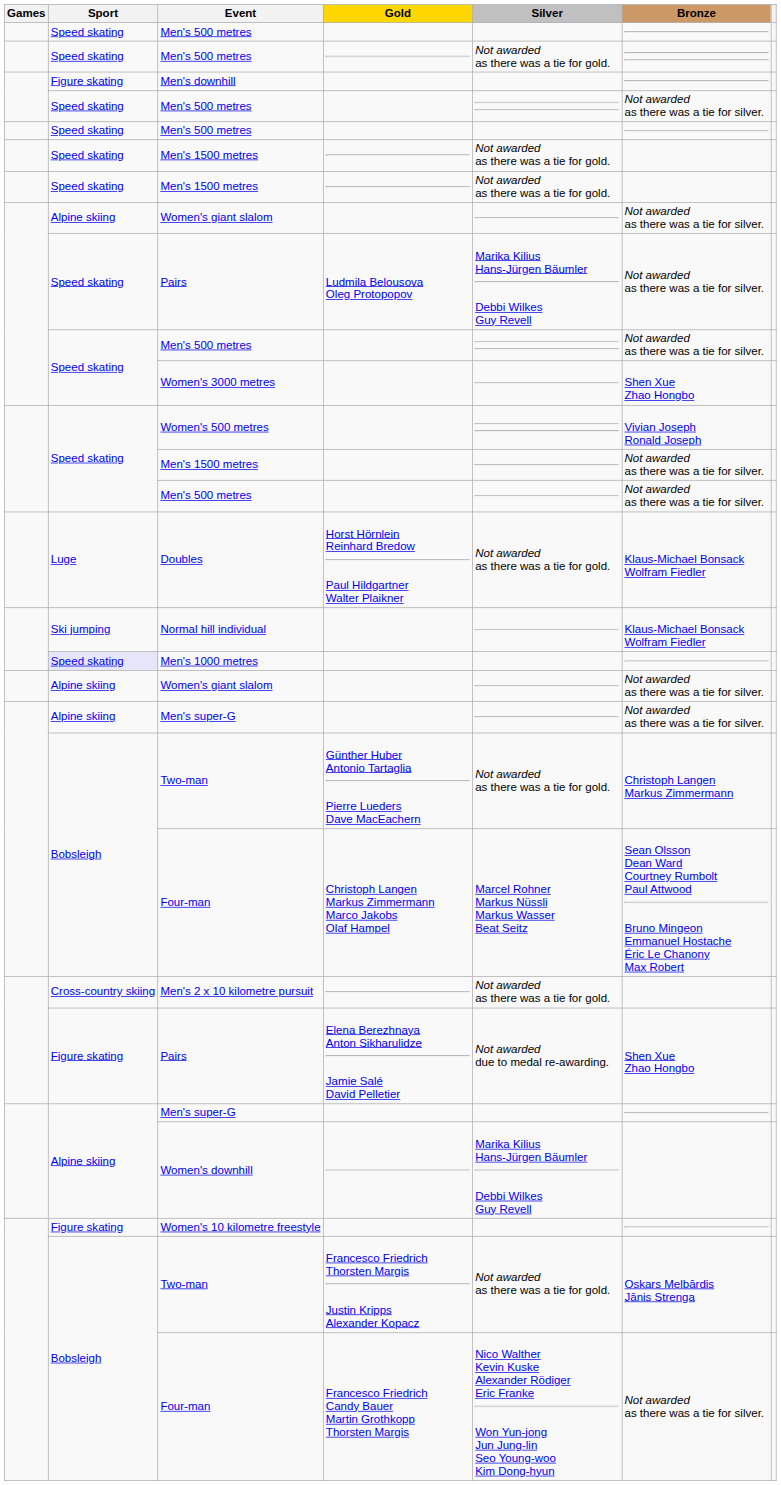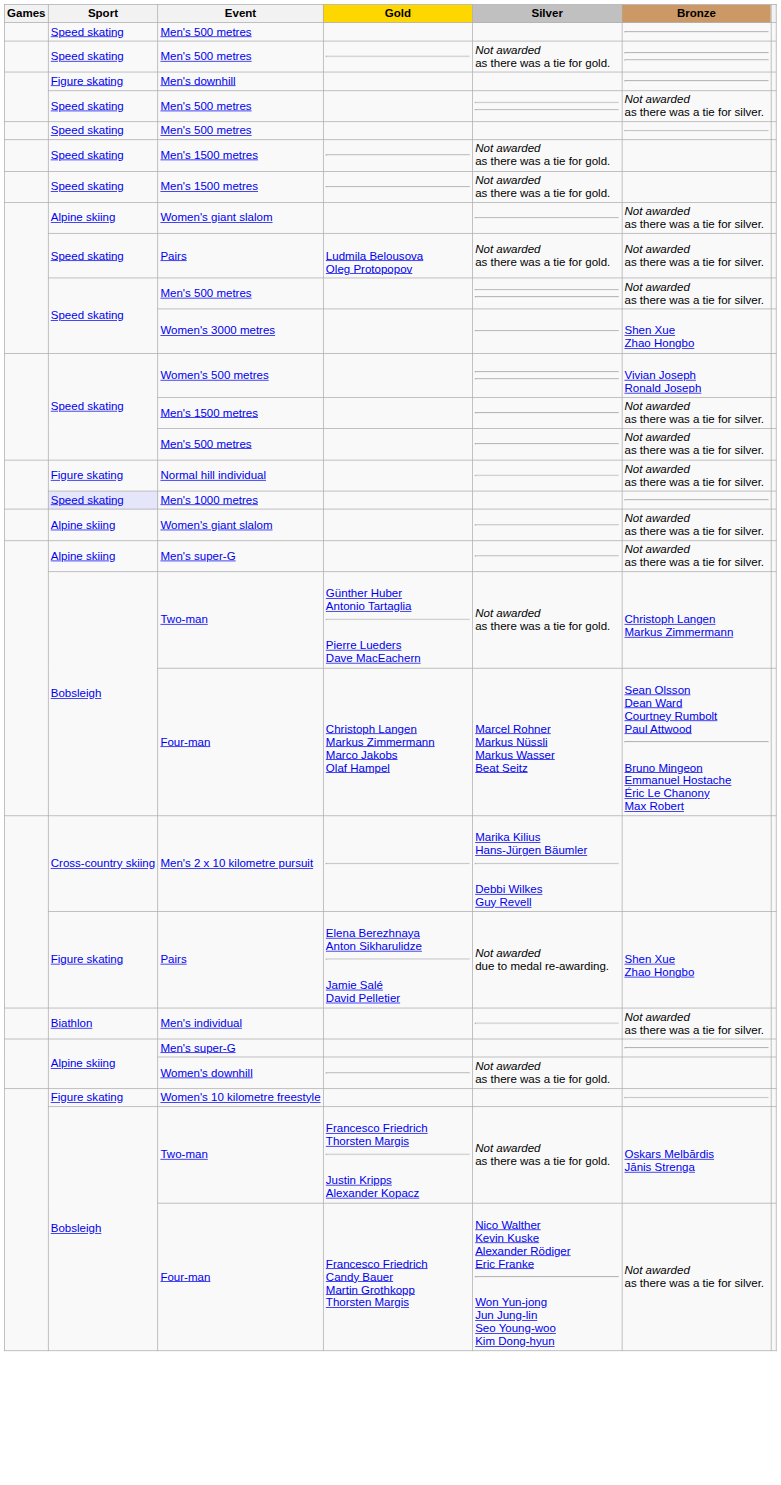 <table class="wikitable sortable">
 <tr>
 <th>Games</th>
 <th>Sport</th>
 <th>Event</th>
 <th style="background-color:gold; width: 200px;" class="unsortable">Gold</th>
 <th style="background-color:silver; width: 200px;" class="unsortable">Silver</th>
 <th style="background-color:#cc9966; width: 200px;" class="unsortable">Bronze</th>
 <th class="unsortable"></th>
 </tr>
 <tr id="Winter 1924">
 <td></td>
 <td> <a href='#'>Speed skating</a></td>
 <td><a href='#'>Men's 500 metres</a></td>
 <td></td>
 <td></td>
 <td><hr></td>
 <td></td>
 </tr>
 <tr id="Winter 1928">
 <td></td>
 <td> <a href='#'>Speed skating</a></td>
 <td><a href='#'>Men's 500 metres</a></td>
 <td><hr></td>
 <td><em>Not awarded</em><br><span>as there was a tie for gold.</span></td>
 <td><hr><hr></td>
 <td></td>
 </tr>
 <tr id="Winter 1948">
 <td rowspan=2></td>
 <td> <a href='#'>Figure skating</a></td>
 <td><a href='#'>Men's downhill</a></td>
 <td></td>
 <td></td>
 <td><hr></td>
 <td></td>
 </tr>
 <tr>
 <td> <a href='#'>Speed skating</a></td>
 <td><a href='#'>Men's 500 metres</a></td>
 <td></td>
 <td><hr><hr></td>
 <td><em>Not awarded</em><br><span>as there was a tie for silver.</span></td>
 <td></td>
 </tr>
 <tr id="Winter 1952">
 <td></td>
 <td> <a href='#'>Speed skating</a></td>
 <td><a href='#'>Men's 500 metres</a></td>
 <td></td>
 <td></td>
 <td><hr></td>
 <td></td>
 </tr>
 <tr id="Winter 1956">
 <td></td>
 <td> <a href='#'>Speed skating</a></td>
 <td><a href='#'>Men's 1500 metres</a></td>
 <td><hr></td>
 <td><em>Not awarded</em><br><span>as there was a tie for gold.</span></td>
 <td></td>
 <td></td>
 </tr>
 <tr id="Winter 1960">
 <td></td>
 <td> <a href='#'>Speed skating</a></td>
 <td><a href='#'>Men's 1500 metres</a></td>
 <td><hr></td>
 <td><em>Not awarded</em><br><span>as there was a tie for gold.</span></td>
 <td></td>
 <td></td>
 </tr>
 <tr id="Winter 1964">
 <td rowspan=4></td>
 <td> <a href='#'>Alpine skiing</a></td>
 <td><a href='#'>Women's giant slalom</a></td>
 <td></td>
 <td><hr></td>
 <td><em>Not awarded</em><br><span>as there was a tie for silver.</span></td>
 <td></td>
 </tr>
 <tr>
 <td> <a href='#'>Speed skating</a></td>
 <td><a href='#'>Pairs</a></td>
 <td><br><a href='#'>Ludmila Belousova</a><br><a href='#'>Oleg Protopopov</a></td>
-<td><br><a href='#'>Marika Kilius</a><br><a href='#'>Hans-Jürgen Bäumler</a><hr><br><a href='#'>Debbi Wilkes</a><br><a href='#'>Guy Revell</a></td>
+<td><em>Not awarded</em><br><span>as there was a tie for gold.</span></td>
 <td><em>Not awarded</em><br><span>as there was a tie for silver.</span></td>
 <td></td>
 </tr>
 <tr>
 <td rowspan=2> <a href='#'>Speed skating</a></td>
 <td><a href='#'>Men's 500 metres</a></td>
 <td></td>
 <td><hr><hr></td>
 <td><em>Not awarded</em><br><span>as there was a tie for silver.</span></td>
 <td></td>
 </tr>
 <tr>
 <td><a href='#'>Women's 3000 metres</a></td>
 <td></td>
 <td><hr></td>
 <td><br><a href='#'>Shen Xue</a><br><a href='#'>Zhao Hongbo</a></td>
 <td></td>
 </tr>
 <tr id="Winter 1968">
 <td rowspan=3></td>
 <td rowspan=3> <a href='#'>Speed skating</a></td>
 <td><a href='#'>Women's 500 metres</a></td>
 <td></td>
 <td><hr><hr></td>
 <td><br><a href='#'>Vivian Joseph</a><br><a href='#'>Ronald Joseph</a></td>
 <td></td>
 </tr>
 <tr>
 <td><a href='#'>Men's 1500 metres</a></td>
 <td></td>
 <td><hr></td>
 <td><em>Not awarded</em><br><span>as there was a tie for silver.</span></td>
 <td></td>
 </tr>
 <tr>
 <td><a href='#'>Men's 500 metres</a></td>
 <td></td>
 <td><hr></td>
 <td><em>Not awarded</em><br><span>as there was a tie for silver.</span></td>
 <td></td>
 </tr>
-<tr id="Winter 1972">
-<td></td>
-<td> <a href='#'>Luge</a></td>
-<td><a href='#'>Doubles</a></td>
-<td><br><a href='#'>Horst Hörnlein</a><br><a href='#'>Reinhard Bredow</a><hr><br><a href='#'>Paul Hildgartner</a><br><a href='#'>Walter Plaikner</a></td>
-<td><em>Not awarded</em><br><span>as there was a tie for gold.</span></td>
-<td><br><a href='#'>Klaus-Michael Bonsack</a><br><a href='#'>Wolfram Fiedler</a></td>
-<td></td>
-</tr>
 <tr id="Winter 1980">
 <td rowspan=2></td>
-<td> <a href='#'>Ski jumping</a></td>
+<td> <a href='#'>Figure skating</a></td>
 <td><a href='#'>Normal hill individual</a></td>
 <td></td>
 <td><hr></td>
-<td><br><a href='#'>Klaus-Michael Bonsack</a><br><a href='#'>Wolfram Fiedler</a></td>
+<td><em>Not awarded</em><br><span>as there was a tie for silver.</span></td>
 <td></td>
 </tr>
 <tr>
 <td style="background: lavender;"> <a href='#'>Speed skating</a></td>
 <td><a href='#'>Men's 1000 metres</a></td>
 <td></td>
 <td></td>
 <td><hr></td>
 <td></td>
 </tr>
 <tr id="Winter 1992">
 <td></td>
 <td> <a href='#'>Alpine skiing</a></td>
 <td><a href='#'>Women's giant slalom</a></td>
 <td></td>
 <td><hr></td>
 <td><em>Not awarded</em><br><span>as there was a tie for silver.</span></td>
 <td></td>
 </tr>
 <tr id="Winter 1998">
 <td rowspan=3></td>
 <td> <a href='#'>Alpine skiing</a></td>
 <td><a href='#'>Men's super-G</a></td>
 <td></td>
 <td><hr></td>
 <td><em>Not awarded</em><br><span>as there was a tie for silver.</span></td>
 <td></td>
 </tr>
 <tr>
 <td rowspan=2> <a href='#'>Bobsleigh</a></td>
 <td><a href='#'>Two-man</a></td>
 <td><br><a href='#'>Günther Huber</a><br><a href='#'>Antonio Tartaglia</a><hr><br><a href='#'>Pierre Lueders</a><br><a href='#'>Dave MacEachern</a></td>
 <td><em>Not awarded</em><br><span>as there was a tie for gold.</span></td>
 <td><br><a href='#'>Christoph Langen</a><br><a href='#'>Markus Zimmermann</a></td>
 <td></td>
 </tr>
 <tr>
 <td><a href='#'>Four-man</a></td>
 <td><br><a href='#'>Christoph Langen</a><br><a href='#'>Markus Zimmermann</a><br><a href='#'>Marco Jakobs</a><br><a href='#'>Olaf Hampel</a></td>
 <td><br><a href='#'>Marcel Rohner</a><br><a href='#'>Markus Nüssli</a><br><a href='#'>Markus Wasser</a><br><a href='#'>Beat Seitz</a></td>
 <td><br><a href='#'>Sean Olsson</a><br><a href='#'>Dean Ward</a><br><a href='#'>Courtney Rumbolt</a><br><a href='#'>Paul Attwood</a><hr><br><a href='#'>Bruno Mingeon</a><br><a href='#'>Emmanuel Hostache</a><br><a href='#'>Éric Le Chanony</a><br><a href='#'>Max Robert</a></td>
 <td></td>
 </tr>
 <tr id="Winter 2002">
 <td rowspan=2></td>
 <td> <a href='#'>Cross-country skiing</a></td>
 <td><a href='#'>Men's 2 x 10 kilometre pursuit</a></td>
 <td><hr></td>
-<td><em>Not awarded</em><br><span>as there was a tie for gold.</span></td>
+<td><br><a href='#'>Marika Kilius</a><br><a href='#'>Hans-Jürgen Bäumler</a><hr><br><a href='#'>Debbi Wilkes</a><br><a href='#'>Guy Revell</a></td>
 <td></td>
 <td></td>
 </tr>
 <tr>
 <td> <a href='#'>Figure skating</a></td>
 <td><a href='#'>Pairs</a></td>
 <td><br><a href='#'>Elena Berezhnaya</a><br><a href='#'>Anton Sikharulidze</a><hr><br><a href='#'>Jamie Salé</a><br><a href='#'>David Pelletier</a></td>
 <td><em>Not awarded</em><br><span>due to medal re-awarding.</span></td>
 <td><br><a href='#'>Shen Xue</a><br><a href='#'>Zhao Hongbo</a></td>
+<td></td>
+</tr>
+<tr id="Winter 2010">
+<td></td>
+<td> <a href='#'>Biathlon</a></td>
+<td><a href='#'>Men's individual</a></td>
+<td></td>
+<td><hr></td>
+<td><em>Not awarded</em><br><span>as there was a tie for silver.</span></td>
 <td></td>
 </tr>
 <tr id="Winter 2014">
 <td rowspan=2></td>
 <td rowspan=2> <a href='#'>Alpine skiing</a></td>
 <td><a href='#'>Men's super-G</a></td>
 <td></td>
 <td></td>
 <td><hr></td>
 <td></td>
 </tr>
 <tr>
 <td><a href='#'>Women's downhill</a></td>
 <td><hr></td>
-<td><br><a href='#'>Marika Kilius</a><br><a href='#'>Hans-Jürgen Bäumler</a><hr><br><a href='#'>Debbi Wilkes</a><br><a href='#'>Guy Revell</a></td>
+<td><em>Not awarded</em><br><span>as there was a tie for gold.</span></td>
 <td></td>
 <td></td>
 </tr>
 <tr id="Winter 2018">
 <td rowspan=3></td>
 <td> <a href='#'>Figure skating</a></td>
 <td><a href='#'>Women's 10 kilometre freestyle</a></td>
 <td></td>
 <td></td>
 <td><hr></td>
 <td></td>
 </tr>
 <tr>
 <td rowspan=2> <a href='#'>Bobsleigh</a></td>
 <td><a href='#'>Two-man</a></td>
 <td><br><a href='#'>Francesco Friedrich</a><br><a href='#'>Thorsten Margis</a><hr><br><a href='#'>Justin Kripps</a><br><a href='#'>Alexander Kopacz</a></td>
 <td><em>Not awarded</em><br><span>as there was a tie for gold.</span></td>
 <td><br><a href='#'>Oskars Melbārdis</a><br><a href='#'>Jānis Strenga</a></td>
 <td></td>
 </tr>
 <tr>
 <td><a href='#'>Four-man</a></td>
 <td><br><a href='#'>Francesco Friedrich</a><br><a href='#'>Candy Bauer</a><br><a href='#'>Martin Grothkopp</a><br><a href='#'>Thorsten Margis</a></td>
 <td><br><a href='#'>Nico Walther</a><br><a href='#'>Kevin Kuske</a><br><a href='#'>Alexander Rödiger</a><br><a href='#'>Eric Franke</a><hr><br><a href='#'>Won Yun-jong</a><br><a href='#'>Jun Jung-lin</a><br><a href='#'>Seo Young-woo</a><br><a href='#'>Kim Dong-hyun</a></td>
 <td><em>Not awarded</em><br><span>as there was a tie for silver.</span></td>
 <td></td>
 </tr>
 </table>
